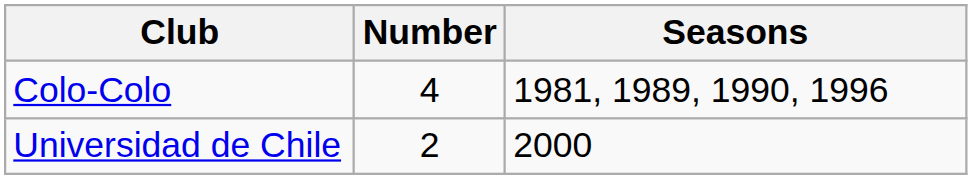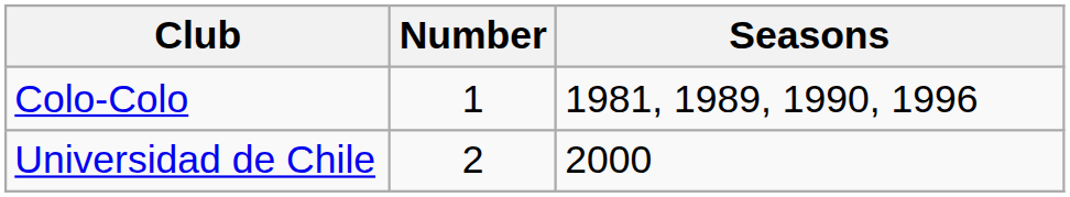 <table class="wikitable">
 <tr>
 <th width="150">Club</th>
 <th width="50">Number</th>
 <th width="200">Seasons</th>
 </tr>
 <tr>
 <td><a href='#'>Colo-Colo</a></td>
-<td style="text-align:center">4</td>
+<td style="text-align:center">1</td>
 <td>1981, 1989, 1990, 1996</td>
 </tr>
 <tr>
 <td><a href='#'>Universidad de Chile</a></td>
 <td style="text-align:center">2</td>
 <td>2000</td>
 </tr>
 </table>
